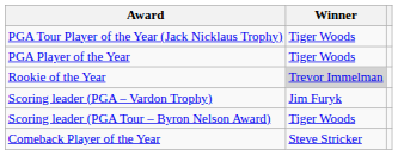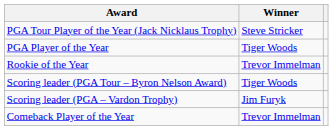 <table class="wikitable">
 <tr>
 <th>Award</th>
 <th>Winner</th>
 <th></th>
 </tr>
 <tr>
 <td><a href='#'>PGA Tour Player of the Year (Jack Nicklaus Trophy)</a></td>
-<td> <a href='#'>Tiger Woods</a></td>
+<td> <a href='#'>Steve Stricker</a></td>
 <td></td>
 </tr>
 <tr>
 <td><a href='#'>PGA Player of the Year</a></td>
 <td> <a href='#'>Tiger Woods</a></td>
 <td></td>
 </tr>
 <tr>
 <td><a href='#'>Rookie of the Year</a></td>
-<td style="background: lightgrey;"> <a href='#'>Trevor Immelman</a></td>
+<td> <a href='#'>Trevor Immelman</a></td>
+<td></td>
+</tr>
+<tr>
+<td><a href='#'>Scoring leader (PGA Tour – Byron Nelson Award)</a></td>
+<td> <a href='#'>Tiger Woods</a></td>
 <td></td>
 </tr>
 <tr>
 <td><a href='#'>Scoring leader (PGA – Vardon Trophy)</a></td>
 <td> <a href='#'>Jim Furyk</a></td>
 <td></td>
 </tr>
 <tr>
-<td><a href='#'>Scoring leader (PGA Tour – Byron Nelson Award)</a></td>
-<td> <a href='#'>Tiger Woods</a></td>
-<td></td>
-</tr>
-<tr>
 <td><a href='#'>Comeback Player of the Year</a></td>
-<td> <a href='#'>Steve Stricker</a></td>
+<td> <a href='#'>Trevor Immelman</a></td>
 <td></td>
 </tr>
 </table>
